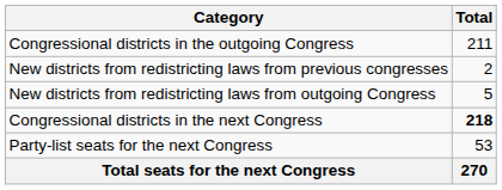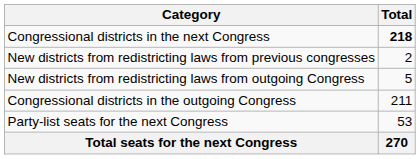 <table class="wikitable">
 <tr>
 <th>Category</th>
 <th>Total</th>
 </tr>
 <tr>
-<td>Congressional districts in the outgoing Congress</td>
-<td align="right">211</td>
+<td>Congressional districts in the next Congress</td>
+<td align="right"><strong>218</strong></td>
 </tr>
 <tr>
 <td>New districts from redistricting laws from previous congresses</td>
 <td align="right">2</td>
 </tr>
 <tr>
 <td>New districts from redistricting laws from outgoing Congress</td>
 <td align="right">5</td>
 </tr>
 <tr>
-<td>Congressional districts in the next Congress</td>
-<td align="right"><strong>218</strong></td>
+<td>Congressional districts in the outgoing Congress</td>
+<td align="right">211</td>
 </tr>
 <tr>
 <td>Party-list seats for the next Congress</td>
 <td align="right">53</td>
 </tr>
 <tr>
 <th>Total seats for the next Congress</th>
 <th align="right">270</th>
 </tr>
 </table>
